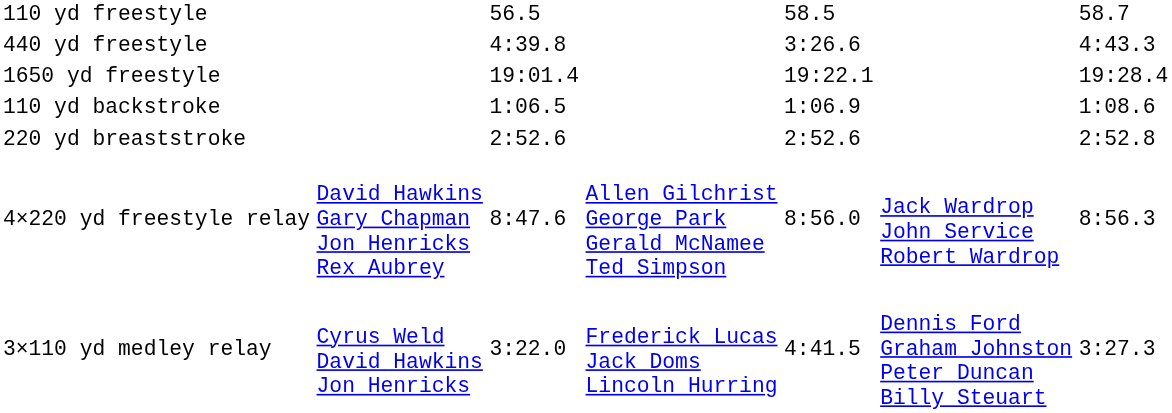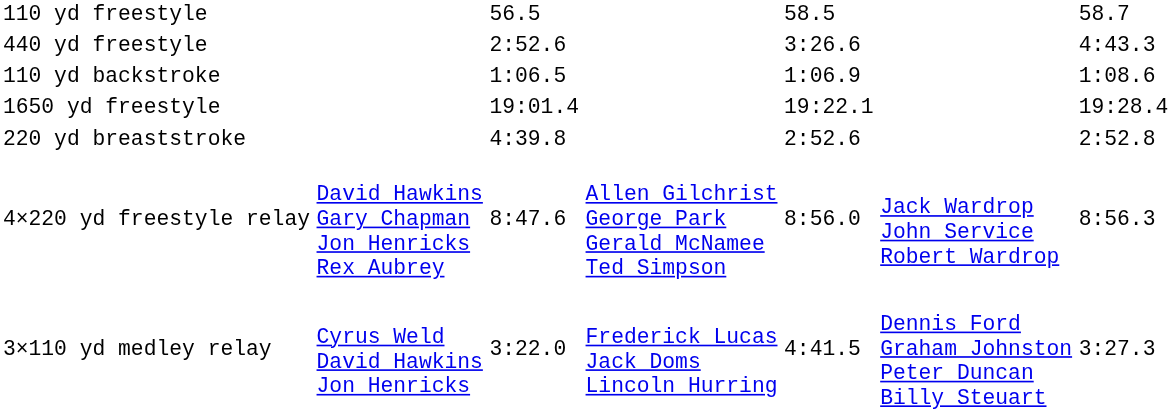 <table>
 <tr>
 <td>110 yd freestyle</td>
 <td></td>
 <td>56.5</td>
 <td></td>
 <td>58.5</td>
 <td></td>
 <td>58.7</td>
 </tr>
 <tr>
 <td>440 yd freestyle</td>
 <td></td>
-<td>4:39.8</td>
+<td>2:52.6</td>
 <td></td>
 <td>3:26.6</td>
 <td></td>
 <td>4:43.3</td>
+</tr>
+<tr>
+<td>110 yd backstroke</td>
+<td></td>
+<td>1:06.5</td>
+<td></td>
+<td>1:06.9</td>
+<td></td>
+<td>1:08.6</td>
 </tr>
 <tr>
 <td>1650 yd freestyle</td>
 <td></td>
 <td>19:01.4</td>
 <td></td>
 <td>19:22.1</td>
 <td></td>
 <td>19:28.4</td>
 </tr>
 <tr>
-<td>110 yd backstroke</td>
-<td></td>
-<td>1:06.5</td>
-<td></td>
-<td>1:06.9</td>
-<td></td>
-<td>1:08.6</td>
-</tr>
-<tr>
 <td>220 yd breaststroke</td>
 <td></td>
-<td>2:52.6</td>
+<td>4:39.8</td>
 <td></td>
 <td>2:52.6</td>
 <td></td>
 <td>2:52.8</td>
 </tr>
 <tr>
 <td nowrap>4×220 yd freestyle relay</td>
 <td><br><a href='#'>David Hawkins</a><br><a href='#'>Gary Chapman</a><br><a href='#'>Jon Henricks</a><br><a href='#'>Rex Aubrey</a></td>
 <td>8:47.6</td>
 <td><br><a href='#'>Allen Gilchrist</a><br><a href='#'>George Park</a><br><a href='#'>Gerald McNamee</a><br><a href='#'>Ted Simpson</a></td>
 <td>8:56.0</td>
 <td><br><a href='#'>Jack Wardrop</a><br><a href='#'>John Service</a><br><a href='#'>Robert Wardrop</a></td>
 <td>8:56.3</td>
 </tr>
 <tr>
 <td>3×110 yd medley relay</td>
 <td><br><a href='#'>Cyrus Weld</a><br><a href='#'>David Hawkins</a><br><a href='#'>Jon Henricks</a></td>
 <td>3:22.0</td>
 <td><br><a href='#'>Frederick Lucas</a><br><a href='#'>Jack Doms</a><br><a href='#'>Lincoln Hurring</a></td>
 <td>4:41.5</td>
 <td><br><a href='#'>Dennis Ford</a><br><a href='#'>Graham Johnston</a><br><a href='#'>Peter Duncan</a><br><a href='#'>Billy Steuart</a></td>
 <td>3:27.3</td>
 </tr>
 </table>
